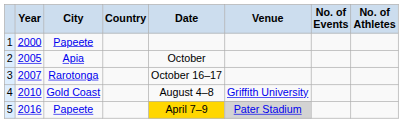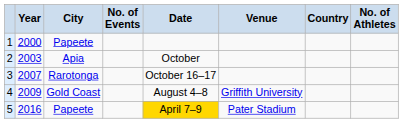 <table class="wikitable" style="text-align:center">
 <tr>
 <th style="background-color: #CCDDEE;"></th>
 <th style="background-color: #CCDDEE;">Year</th>
 <th style="background-color: #CCDDEE;">City</th>
-<th style="background-color: #CCDDEE;">Country</th>
+<th style="background-color: #CCDDEE;">No. of <br>Events</th>
 <th style="background-color: #CCDDEE;">Date</th>
 <th style="background-color: #CCDDEE;">Venue</th>
-<th style="background-color: #CCDDEE;">No. of <br>Events</th>
+<th style="background-color: #CCDDEE;">Country</th>
 <th style="background-color: #CCDDEE;">No. of<br>Athletes</th>
 </tr>
 <tr>
 <td bgcolor=DDEEFF>1</td>
 <td><a href='#'>2000</a></td>
 <td><a href='#'>Papeete</a></td>
-<td align=left></td>
 <td></td>
 <td></td>
 <td></td>
+<td align=left></td>
 <td></td>
 </tr>
 <tr>
 <td bgcolor=DDEEFF>2</td>
-<td><a href='#'>2005</a></td>
+<td><a href='#'>2003</a></td>
 <td><a href='#'>Apia</a></td>
-<td align=left></td>
+<td></td>
 <td>October</td>
 <td></td>
-<td></td>
+<td align=left></td>
 <td></td>
 </tr>
 <tr>
 <td bgcolor=DDEEFF>3</td>
 <td><a href='#'>2007</a></td>
 <td><a href='#'>Rarotonga</a></td>
-<td align=left></td>
+<td></td>
 <td>October 16–17</td>
 <td></td>
-<td></td>
+<td align=left></td>
 <td></td>
 </tr>
 <tr>
 <td bgcolor=DDEEFF>4</td>
-<td><a href='#'>2010</a></td>
+<td><a href='#'>2009</a></td>
 <td><a href='#'>Gold Coast</a></td>
-<td align=left></td>
+<td></td>
 <td>August 4–8</td>
 <td><a href='#'>Griffith University</a></td>
-<td></td>
+<td align=left></td>
 <td></td>
 </tr>
 <tr>
 <td bgcolor=DDEEFF>5</td>
 <td><a href='#'>2016</a></td>
 <td><a href='#'>Papeete</a></td>
+<td></td>
+<td style="background: gold;">April 7–9</td>
+<td><a href='#'>Pater Stadium</a></td>
 <td align=left></td>
-<td style="background: gold;">April 7–9</td>
-<td style="background: lightgrey;"><a href='#'>Pater Stadium</a></td>
-<td></td>
 <td></td>
 </tr>
 </table>
